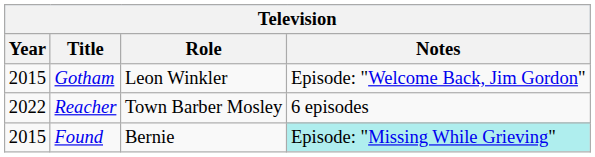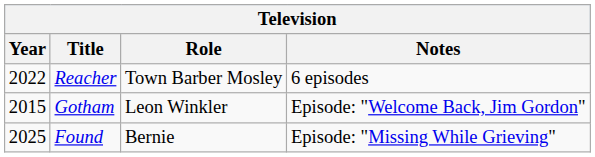 <table class="wikitable">
 <tr style="background:lightsteelblue;">
 <th colspan=4>Television</th>
 </tr>
 <tr style="background:#ccc;">
 <th>Year</th>
 <th>Title</th>
 <th>Role</th>
 <th>Notes</th>
 </tr>
 <tr>
-<td>2015</td>
-<td><em><a href='#'>Gotham</a></em></td>
-<td>Leon Winkler</td>
-<td>Episode: "<a href='#'>Welcome Back, Jim Gordon</a>"</td>
-</tr>
-<tr>
 <td>2022</td>
 <td><em><a href='#'>Reacher</a></em></td>
 <td>Town Barber Mosley</td>
 <td>6 episodes</td>
 </tr>
 <tr>
 <td>2015</td>
+<td><em><a href='#'>Gotham</a></em></td>
+<td>Leon Winkler</td>
+<td>Episode: "<a href='#'>Welcome Back, Jim Gordon</a>"</td>
+</tr>
+<tr>
+<td>2025</td>
 <td><em><a href='#'>Found</a></em></td>
 <td>Bernie</td>
-<td style="background: paleturquoise;">Episode: "<a href='#'>Missing While Grieving</a>"</td>
+<td>Episode: "<a href='#'>Missing While Grieving</a>"</td>
 </tr>
 </table>
